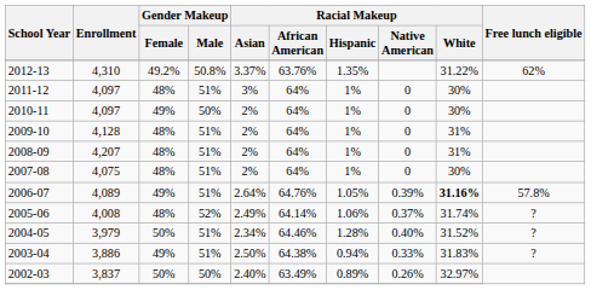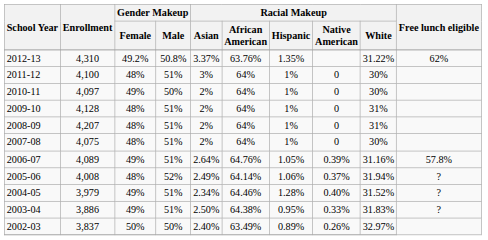 <table class="wikitable" style="font-size: 95%;">
 <tr>
 <th rowspan="2">School Year</th>
 <th rowspan="2">Enrollment</th>
 <th colspan="2">Gender Makeup</th>
 <th colspan="5">Racial Makeup</th>
 <th rowspan="2">Free lunch eligible</th>
 </tr>
 <tr>
 <th>Female</th>
 <th>Male</th>
 <th>Asian</th>
 <th>African <br>American</th>
 <th>Hispanic</th>
 <th>Native <br>American</th>
 <th>White</th>
 </tr>
 <tr>
 </tr>
 <tr>
 <td align="left">2012-13 </td>
 <td align="center">4,310</td>
 <td align="center">49.2%</td>
 <td align="center">50.8%</td>
 <td align="center">3.37%</td>
 <td align="center">63.76%</td>
 <td align="center">1.35%</td>
 <td align="center"></td>
 <td align="center">31.22%</td>
 <td align="center">62%</td>
 </tr>
 <tr>
 <td align="left">2011-12 </td>
-<td align="center">4,097</td>
+<td align="center">4,100</td>
 <td align="center">48%</td>
 <td align="center">51%</td>
 <td align="center">3%</td>
 <td align="center">64%</td>
 <td align="center">1%</td>
 <td align="center">0</td>
 <td align="center">30%</td>
 <td align="center"></td>
 </tr>
 <tr>
 <td align="left">2010-11 </td>
 <td align="center">4,097</td>
 <td align="center">49%</td>
 <td align="center">50%</td>
 <td align="center">2%</td>
 <td align="center">64%</td>
 <td align="center">1%</td>
 <td align="center">0</td>
 <td align="center">30%</td>
 <td align="center"></td>
 </tr>
 <tr>
 <td align="left">2009-10 </td>
 <td align="center">4,128</td>
 <td align="center">48%</td>
 <td align="center">51%</td>
 <td align="center">2%</td>
 <td align="center">64%</td>
 <td align="center">1%</td>
 <td align="center">0</td>
 <td align="center">31%</td>
 <td align="center"></td>
 </tr>
 <tr>
 <td align="left">2008-09 </td>
 <td align="center">4,207</td>
 <td align="center">48%</td>
 <td align="center">51%</td>
 <td align="center">2%</td>
 <td align="center">64%</td>
 <td align="center">1%</td>
 <td align="center">0</td>
 <td align="center">31%</td>
 <td align="center"></td>
 </tr>
 <tr>
 <td align="left">2007-08 </td>
 <td align="center">4,075</td>
 <td align="center">48%</td>
 <td align="center">51%</td>
 <td align="center">2%</td>
 <td align="center">64%</td>
 <td align="center">1%</td>
 <td align="center">0</td>
 <td align="center">30%</td>
 <td align="center"></td>
 </tr>
 <tr>
 <td align="left">2006-07</td>
 <td align="center">4,089</td>
 <td align="center">49%</td>
 <td align="center">51%</td>
 <td align="center">2.64%</td>
 <td align="center">64.76%</td>
 <td align="center">1.05%</td>
 <td align="center">0.39%</td>
-<td align="center"><strong>31.16%</strong></td>
+<td align="center">31.16%</td>
 <td align="center">57.8% </td>
 </tr>
 <tr>
 <td align="left">2005-06</td>
 <td align="center">4,008</td>
 <td align="center">48%</td>
 <td align="center">52%</td>
 <td align="center">2.49%</td>
 <td align="center">64.14%</td>
 <td align="center">1.06%</td>
 <td align="center">0.37%</td>
-<td align="center">31.74%</td>
+<td align="center">31.94%</td>
 <td align="center">?</td>
 </tr>
 <tr>
 <td align="left">2004-05</td>
 <td align="center">3,979</td>
-<td align="center">50%</td>
+<td align="center">49%</td>
 <td align="center">51%</td>
 <td align="center">2.34%</td>
 <td align="center">64.46%</td>
 <td align="center">1.28%</td>
 <td align="center">0.40%</td>
 <td align="center">31.52%</td>
 <td align="center">?</td>
 </tr>
 <tr>
 <td align="left">2003-04</td>
 <td align="center">3,886</td>
 <td align="center">49%</td>
 <td align="center">51%</td>
 <td align="center">2.50%</td>
 <td align="center">64.38%</td>
-<td align="center">0.94%</td>
+<td align="center">0.95%</td>
 <td align="center">0.33%</td>
 <td align="center">31.83%</td>
 <td align="center">?</td>
 </tr>
 <tr>
 <td align="left">2002-03</td>
 <td align="center">3,837</td>
 <td align="center">50%</td>
 <td align="center">50%</td>
 <td align="center">2.40%</td>
 <td align="center">63.49%</td>
 <td align="center">0.89%</td>
 <td align="center">0.26%</td>
 <td align="center">32.97%</td>
 </tr>
 <tr>
 </tr>
 </table>
